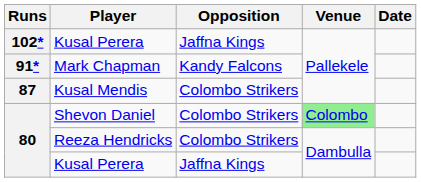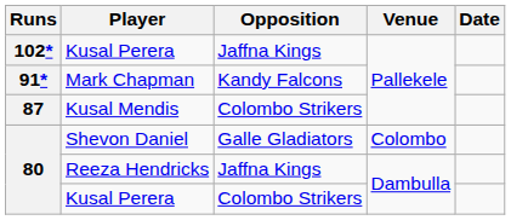 <table class="wikitable">
 <tr>
 <th>Runs</th>
 <th>Player</th>
 <th>Opposition</th>
 <th>Venue</th>
 <th>Date</th>
 </tr>
 <tr>
 <th>102<a href='#'>*</a></th>
 <td><a href='#'>Kusal Perera</a></td>
 <td><a href='#'>Jaffna Kings</a></td>
 <td rowspan="3"><a href='#'>Pallekele</a></td>
 <td></td>
 </tr>
 <tr>
 <th>91<a href='#'>*</a></th>
 <td><a href='#'>Mark Chapman</a></td>
 <td><a href='#'>Kandy Falcons</a></td>
 <td></td>
 </tr>
 <tr>
 <th>87</th>
 <td><a href='#'>Kusal Mendis</a></td>
 <td><a href='#'>Colombo Strikers</a></td>
 <td></td>
 </tr>
 <tr>
 <th rowspan="3">80</th>
 <td><a href='#'>Shevon Daniel</a></td>
-<td><a href='#'>Colombo Strikers</a></td>
-<td style="background: lightgreen;"><a href='#'>Colombo</a></td>
+<td><a href='#'>Galle Gladiators</a></td>
+<td><a href='#'>Colombo</a></td>
 <td></td>
 </tr>
 <tr>
 <td><a href='#'>Reeza Hendricks</a></td>
-<td><a href='#'>Colombo Strikers</a></td>
+<td><a href='#'>Jaffna Kings</a></td>
 <td rowspan="2"><a href='#'>Dambulla</a></td>
 <td></td>
 </tr>
 <tr>
 <td><a href='#'>Kusal Perera</a></td>
-<td><a href='#'>Jaffna Kings</a></td>
+<td><a href='#'>Colombo Strikers</a></td>
 <td></td>
 </tr>
 </table>
